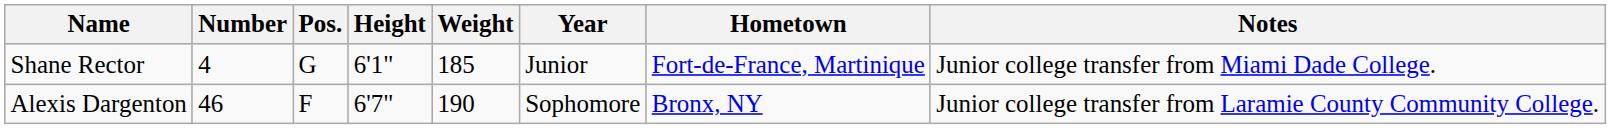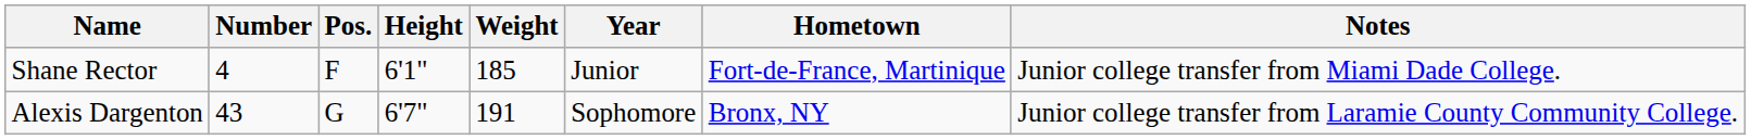 <table class="wikitable sortable" border="1">
 <tr>
 <th>Name</th>
 <th>Number</th>
 <th>Pos.</th>
 <th>Height</th>
 <th>Weight</th>
 <th>Year</th>
 <th>Hometown</th>
 <th class="unsortable">Notes</th>
 </tr>
 <tr>
 <td>Shane Rector</td>
 <td>4</td>
-<td>G</td>
+<td>F</td>
 <td>6'1"</td>
 <td>185</td>
 <td>Junior</td>
 <td><a href='#'>Fort-de-France, Martinique</a></td>
 <td>Junior college transfer from <a href='#'>Miami Dade College</a>.</td>
 </tr>
 <tr>
 <td>Alexis Dargenton</td>
-<td>46</td>
-<td>F</td>
+<td>43</td>
+<td>G</td>
 <td>6'7"</td>
-<td>190</td>
+<td>191</td>
 <td>Sophomore</td>
 <td><a href='#'>Bronx, NY</a></td>
 <td>Junior college transfer from <a href='#'>Laramie County Community College</a>.</td>
 </tr>
 </table>
